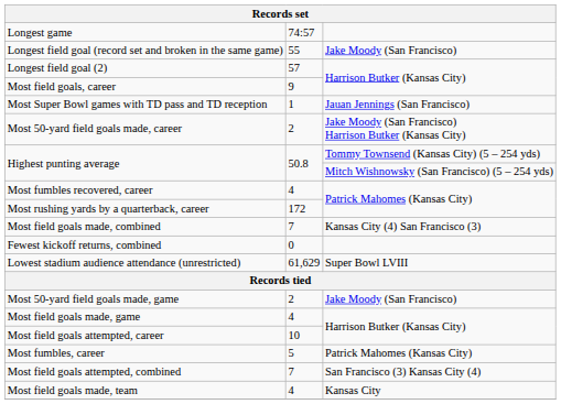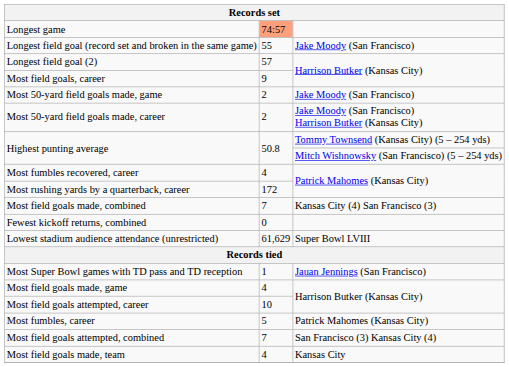 <table class="wikitable">
 <tr>
 <th colspan=3>Records set<br></th>
 </tr>
 <tr>
 <td>Longest game</td>
-<td>74:57</td>
+<td style="background: lightsalmon;">74:57</td>
 <td></td>
 </tr>
 <tr>
 <td>Longest field goal (record set and broken in the same game)</td>
 <td>55</td>
 <td><a href='#'>Jake Moody</a> (San Francisco)</td>
 </tr>
 <tr>
 <td>Longest field goal (2)</td>
 <td>57</td>
 <td rowspan=2><a href='#'>Harrison Butker</a> (Kansas City)</td>
 </tr>
 <tr>
 <td>Most field goals, career</td>
 <td>9 </td>
 </tr>
 <tr>
-<td>Most Super Bowl games with TD pass and TD reception</td>
-<td>1</td>
-<td><a href='#'>Jauan Jennings</a> (San Francisco)</td>
+<td>Most 50-yard field goals made, game</td>
+<td>2</td>
+<td><a href='#'>Jake Moody</a> (San Francisco)</td>
 </tr>
 <tr>
 <td>Most 50-yard field goals made, career</td>
 <td>2 </td>
 <td><a href='#'>Jake Moody</a> (San Francisco)<br><a href='#'>Harrison Butker</a> (Kansas City)</td>
 </tr>
 <tr>
 <td rowspan=2>Highest punting average</td>
 <td rowspan="2">50.8</td>
 <td><a href='#'>Tommy Townsend</a> (Kansas City) (5 – 254 yds)</td>
 </tr>
 <tr>
 <td><a href='#'>Mitch Wishnowsky</a> (San Francisco) (5 – 254 yds)</td>
 </tr>
 <tr>
 <td>Most fumbles recovered, career</td>
 <td>4</td>
 <td rowspan="2"><a href='#'>Patrick Mahomes</a> (Kansas City)</td>
 </tr>
 <tr>
 <td>Most rushing yards by a quarterback, career</td>
 <td>172</td>
 </tr>
 <tr>
 <td>Most field goals made, combined</td>
 <td>7</td>
 <td>Kansas City (4) San Francisco (3)</td>
 </tr>
 <tr>
 <td>Fewest kickoff returns, combined</td>
 <td>0</td>
 <td></td>
 </tr>
 <tr>
 <td>Lowest stadium audience attendance (unrestricted)</td>
 <td>61,629</td>
 <td>Super Bowl LVIII</td>
 </tr>
 <tr>
 <th colspan=3>Records tied</th>
 </tr>
 <tr>
-<td>Most 50-yard field goals made, game</td>
-<td>2</td>
-<td><a href='#'>Jake Moody</a> (San Francisco)</td>
+<td>Most Super Bowl games with TD pass and TD reception</td>
+<td>1</td>
+<td><a href='#'>Jauan Jennings</a> (San Francisco)</td>
 </tr>
 <tr>
 <td>Most field goals made, game</td>
 <td>4</td>
 <td rowspan=2>Harrison Butker (Kansas City)</td>
 </tr>
 <tr>
 <td>Most field goals attempted, career</td>
 <td>10</td>
 </tr>
 <tr>
 <td>Most fumbles, career</td>
 <td>5</td>
 <td>Patrick Mahomes (Kansas City)</td>
 </tr>
 <tr>
 <td>Most field goals attempted, combined</td>
 <td>7</td>
 <td>San Francisco (3) Kansas City (4)</td>
 </tr>
 <tr>
 <td>Most field goals made, team</td>
 <td>4</td>
 <td>Kansas City</td>
 </tr>
 <tr>
 </tr>
 </table>
